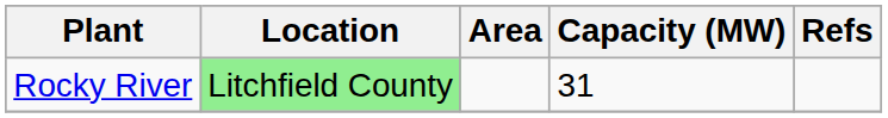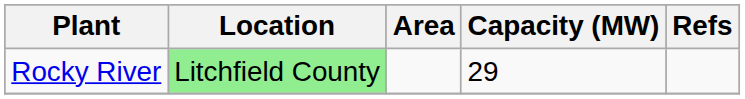 <table class="wikitable sortable">
 <tr>
 <th>Plant</th>
 <th>Location</th>
 <th data-sort-type="number">Area</th>
 <th data-sort-type="number">Capacity (MW)</th>
 <th>Refs</th>
 </tr>
 <tr>
 <td><a href='#'>Rocky River</a></td>
 <td style="background: lightgreen;">Litchfield County</td>
 <td></td>
-<td>31</td>
+<td>29</td>
 <td></td>
 </tr>
 <tr>
 </tr>
 </table>
